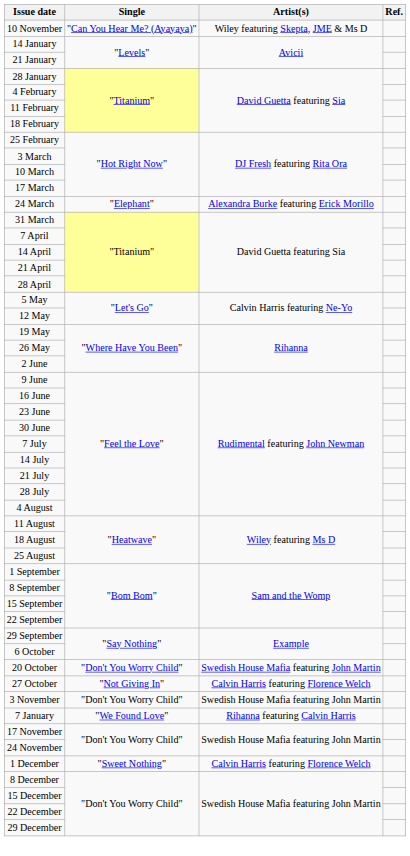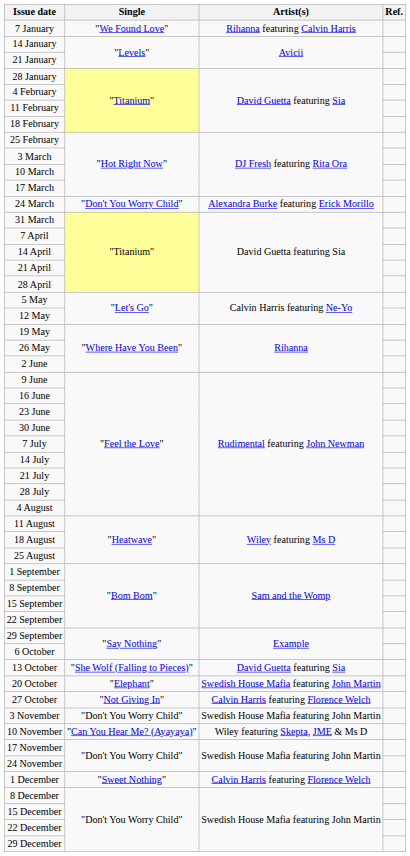 <table class="wikitable plainrowheaders" style="text-align:center;">
 <tr>
 <th scope=col>Issue date</th>
 <th scope=col>Single</th>
 <th scope=col>Artist(s)</th>
 <th scope=col>Ref.</th>
 </tr>
 <tr>
-<td>10 November</td>
-<td>"<a href='#'>Can You Hear Me? (Ayayaya)</a>"</td>
-<td>Wiley featuring <a href='#'>Skepta</a>, <a href='#'>JME</a> & Ms D</td>
+<td>7 January</td>
+<td>"<a href='#'>We Found Love</a>"</td>
+<td><a href='#'>Rihanna</a> featuring <a href='#'>Calvin Harris</a></td>
 <td></td>
 </tr>
 <tr>
 <td>14 January</td>
 <td rowspan=2>"<a href='#'>Levels</a>"</td>
 <td rowspan=2><a href='#'>Avicii</a></td>
 <td></td>
 </tr>
 <tr>
 <td>21 January</td>
 <td></td>
 </tr>
 <tr>
 <td>28 January</td>
 <td rowspan=4 bgcolor=#FFFF99>"<a href='#'>Titanium</a>" </td>
 <td rowspan=4><a href='#'>David Guetta</a> featuring <a href='#'>Sia</a></td>
 <td></td>
 </tr>
 <tr>
 <td>4 February</td>
 <td></td>
 </tr>
 <tr>
 <td>11 February </td>
 <td></td>
 </tr>
 <tr>
 <td>18 February</td>
 <td></td>
 </tr>
 <tr>
 <td>25 February </td>
 <td rowspan=4>"<a href='#'>Hot Right Now</a>"</td>
 <td rowspan=4><a href='#'>DJ Fresh</a> featuring <a href='#'>Rita Ora</a></td>
 <td></td>
 </tr>
 <tr>
 <td>3 March</td>
 <td></td>
 </tr>
 <tr>
 <td>10 March</td>
 <td></td>
 </tr>
 <tr>
 <td>17 March</td>
 <td></td>
 </tr>
 <tr>
 <td>24 March</td>
-<td>"<a href='#'>Elephant</a>"</td>
+<td>"<a href='#'>Don't You Worry Child</a>"</td>
 <td><a href='#'>Alexandra Burke</a> featuring <a href='#'>Erick Morillo</a></td>
 <td></td>
 </tr>
 <tr>
 <td>31 March</td>
 <td rowspan=5 bgcolor=#FFFF99>"Titanium" </td>
 <td rowspan=5>David Guetta featuring Sia</td>
 <td></td>
 </tr>
 <tr>
 <td>7 April</td>
 <td></td>
 </tr>
 <tr>
 <td>14 April</td>
 <td></td>
 </tr>
 <tr>
 <td>21 April</td>
 <td></td>
 </tr>
 <tr>
 <td>28 April</td>
 <td></td>
 </tr>
 <tr>
 <td>5 May</td>
 <td rowspan=2>"<a href='#'>Let's Go</a>"</td>
 <td rowspan=2>Calvin Harris featuring <a href='#'>Ne-Yo</a></td>
 <td></td>
 </tr>
 <tr>
 <td>12 May</td>
 <td></td>
 </tr>
 <tr>
 <td>19 May</td>
 <td rowspan=3>"<a href='#'>Where Have You Been</a>"</td>
 <td rowspan=3><a href='#'>Rihanna</a></td>
 <td></td>
 </tr>
 <tr>
 <td>26 May</td>
 <td></td>
 </tr>
 <tr>
 <td>2 June</td>
 <td></td>
 </tr>
 <tr>
 <td>9 June </td>
 <td rowspan=9>"<a href='#'>Feel the Love</a>"</td>
 <td rowspan=9><a href='#'>Rudimental</a> featuring <a href='#'>John Newman</a></td>
 <td></td>
 </tr>
 <tr>
 <td>16 June</td>
 <td></td>
 </tr>
 <tr>
 <td>23 June</td>
 <td></td>
 </tr>
 <tr>
 <td>30 June</td>
 <td></td>
 </tr>
 <tr>
 <td>7 July</td>
 <td></td>
 </tr>
 <tr>
 <td>14 July</td>
 <td></td>
 </tr>
 <tr>
 <td>21 July</td>
 <td></td>
 </tr>
 <tr>
 <td>28 July</td>
 <td></td>
 </tr>
 <tr>
 <td>4 August</td>
 <td></td>
 </tr>
 <tr>
 <td>11 August </td>
 <td rowspan=3>"<a href='#'>Heatwave</a>"</td>
 <td rowspan=3><a href='#'>Wiley</a> featuring <a href='#'>Ms D</a></td>
 <td></td>
 </tr>
 <tr>
 <td>18 August </td>
 <td></td>
 </tr>
 <tr>
 <td>25 August</td>
 <td></td>
 </tr>
 <tr>
 <td>1 September </td>
 <td rowspan=4>"<a href='#'>Bom Bom</a>"</td>
 <td rowspan=4><a href='#'>Sam and the Womp</a></td>
 <td></td>
 </tr>
 <tr>
 <td>8 September</td>
 <td></td>
 </tr>
 <tr>
 <td>15 September</td>
 <td></td>
 </tr>
 <tr>
 <td>22 September</td>
 <td></td>
 </tr>
 <tr>
 <td>29 September</td>
 <td rowspan=2>"<a href='#'>Say Nothing</a>"</td>
 <td rowspan=2><a href='#'>Example</a></td>
 <td></td>
 </tr>
 <tr>
 <td>6 October</td>
 <td></td>
 </tr>
 <tr>
+<td>13 October</td>
+<td>"<a href='#'>She Wolf (Falling to Pieces)</a>"</td>
+<td><a href='#'>David Guetta</a> featuring <a href='#'>Sia</a></td>
+<td></td>
+</tr>
+<tr>
 <td>20 October </td>
-<td>"<a href='#'>Don't You Worry Child</a>"</td>
+<td>"<a href='#'>Elephant</a>"</td>
 <td><a href='#'>Swedish House Mafia</a> featuring <a href='#'>John Martin</a></td>
 <td></td>
 </tr>
 <tr>
 <td>27 October </td>
 <td>"<a href='#'>Not Giving In</a>"</td>
 <td><a href='#'>Calvin Harris</a> featuring <a href='#'>Florence Welch</a></td>
 <td></td>
 </tr>
 <tr>
 <td>3 November</td>
 <td>"Don't You Worry Child"</td>
 <td>Swedish House Mafia featuring John Martin</td>
 <td></td>
 </tr>
 <tr>
-<td>7 January</td>
-<td>"<a href='#'>We Found Love</a>"</td>
-<td><a href='#'>Rihanna</a> featuring <a href='#'>Calvin Harris</a></td>
+<td>10 November</td>
+<td>"<a href='#'>Can You Hear Me? (Ayayaya)</a>"</td>
+<td>Wiley featuring <a href='#'>Skepta</a>, <a href='#'>JME</a> & Ms D</td>
 <td></td>
 </tr>
 <tr>
 <td>17 November</td>
 <td rowspan=2>"Don't You Worry Child"</td>
 <td rowspan=2>Swedish House Mafia featuring John Martin</td>
 <td></td>
 </tr>
 <tr>
 <td>24 November</td>
 <td></td>
 </tr>
 <tr>
 <td>1 December</td>
 <td>"<a href='#'>Sweet Nothing</a>"</td>
 <td><a href='#'>Calvin Harris</a> featuring <a href='#'>Florence Welch</a></td>
 <td></td>
 </tr>
 <tr>
 <td>8 December</td>
 <td rowspan=5>"Don't You Worry Child"</td>
 <td rowspan=5>Swedish House Mafia featuring John Martin</td>
 <td></td>
 </tr>
 <tr>
 <td>15 December</td>
 <td></td>
 </tr>
 <tr>
 <td>22 December</td>
 <td></td>
 </tr>
 <tr>
 <td>29 December</td>
 <td></td>
 </tr>
 </table>
